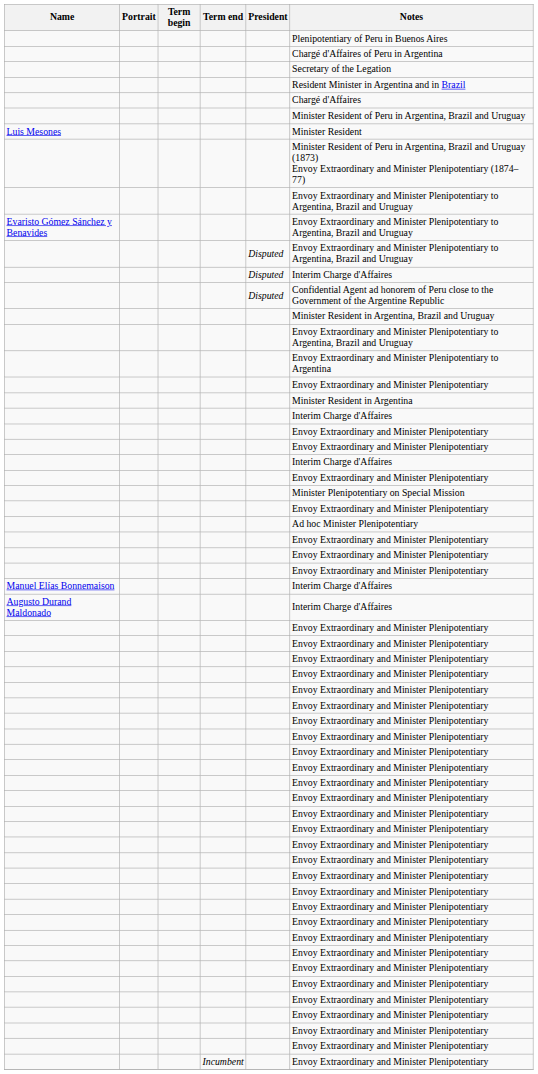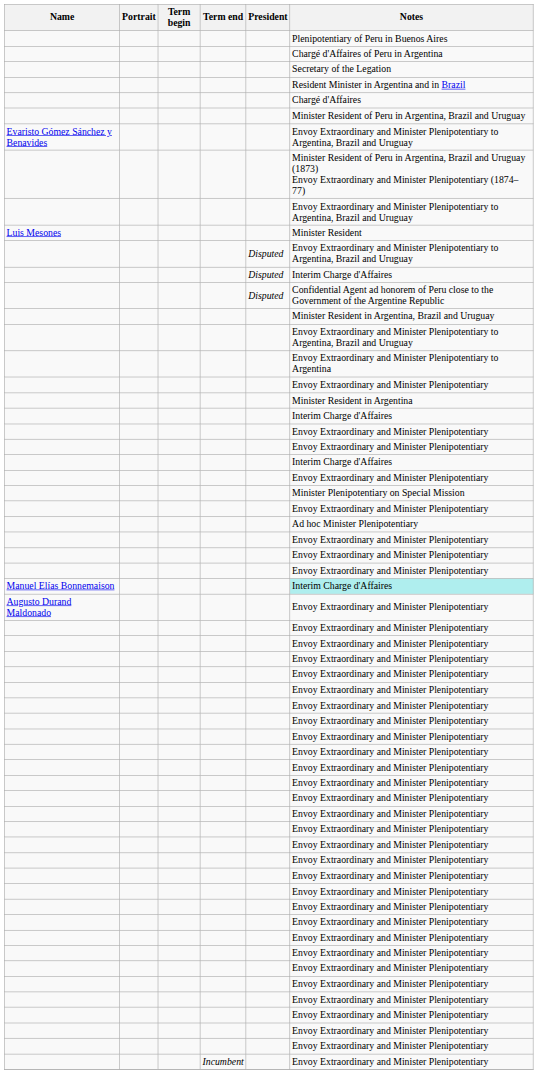 <table class="wikitable sortable"  text-align:center;">
 <tr>
 <th>Name</th>
 <th class="unsortable">Portrait</th>
 <th>Term begin</th>
 <th>Term end</th>
 <th>President</th>
 <th class="unsortable">Notes</th>
 </tr>
 <tr>
 <td></td>
 <td></td>
 <td></td>
 <td></td>
 <td></td>
 <td>Plenipotentiary of Peru in Buenos Aires</td>
 </tr>
 <tr>
 <td></td>
 <td></td>
 <td></td>
 <td></td>
 <td></td>
 <td>Chargé d'Affaires of Peru in Argentina</td>
 </tr>
 <tr>
 <td></td>
 <td></td>
 <td></td>
 <td></td>
 <td></td>
 <td>Secretary of the Legation</td>
 </tr>
 <tr>
 <td></td>
 <td></td>
 <td></td>
 <td></td>
 <td></td>
 <td>Resident Minister in Argentina and in <a href='#'>Brazil</a></td>
 </tr>
 <tr>
 <td></td>
 <td></td>
 <td></td>
 <td></td>
 <td></td>
 <td>Chargé d'Affaires</td>
 </tr>
 <tr>
 <td></td>
 <td></td>
 <td></td>
 <td></td>
 <td></td>
 <td>Minister Resident of Peru in Argentina, Brazil and Uruguay</td>
 </tr>
 <tr>
-<td><a href='#'>Luis Mesones</a></td>
+<td><a href='#'>Evaristo Gómez Sánchez y Benavides</a></td>
 <td></td>
 <td></td>
 <td></td>
 <td></td>
-<td>Minister Resident</td>
+<td>Envoy Extraordinary and Minister Plenipotentiary to Argentina, Brazil and Uruguay</td>
 </tr>
 <tr>
 <td></td>
 <td></td>
 <td><br></td>
 <td><br></td>
 <td></td>
 <td>Minister Resident of Peru in Argentina, Brazil and Uruguay (1873)<br>Envoy Extraordinary and Minister Plenipotentiary (1874–77)</td>
 </tr>
 <tr>
 <td></td>
 <td></td>
 <td></td>
 <td></td>
 <td></td>
 <td>Envoy Extraordinary and Minister Plenipotentiary to Argentina, Brazil and Uruguay</td>
 </tr>
 <tr>
-<td><a href='#'>Evaristo Gómez Sánchez y Benavides</a></td>
+<td><a href='#'>Luis Mesones</a></td>
 <td></td>
 <td></td>
 <td></td>
 <td></td>
-<td>Envoy Extraordinary and Minister Plenipotentiary to Argentina, Brazil and Uruguay</td>
+<td>Minister Resident</td>
 </tr>
 <tr>
 <td></td>
 <td></td>
 <td></td>
 <td></td>
 <td><em>Disputed</em></td>
 <td>Envoy Extraordinary and Minister Plenipotentiary to Argentina, Brazil and Uruguay</td>
 </tr>
 <tr>
 <td></td>
 <td></td>
 <td></td>
 <td></td>
 <td><em>Disputed</em></td>
 <td>Interim Charge d'Affaires</td>
 </tr>
 <tr>
 <td></td>
 <td></td>
 <td></td>
 <td></td>
 <td><em>Disputed</em></td>
 <td>Confidential Agent ad honorem of Peru close to the Government of the Argentine Republic</td>
 </tr>
 <tr>
 <td></td>
 <td></td>
 <td></td>
 <td></td>
 <td></td>
 <td>Minister Resident in Argentina, Brazil and Uruguay</td>
 </tr>
 <tr>
 <td></td>
 <td></td>
 <td></td>
 <td></td>
 <td></td>
 <td>Envoy Extraordinary and Minister Plenipotentiary to Argentina, Brazil and Uruguay</td>
 </tr>
 <tr>
 <td></td>
 <td></td>
 <td></td>
 <td></td>
 <td></td>
 <td>Envoy Extraordinary and Minister Plenipotentiary to Argentina</td>
 </tr>
 <tr>
 <td></td>
 <td></td>
 <td></td>
 <td></td>
 <td></td>
 <td>Envoy Extraordinary and Minister Plenipotentiary</td>
 </tr>
 <tr>
 <td></td>
 <td></td>
 <td></td>
 <td></td>
 <td></td>
 <td>Minister Resident in Argentina</td>
 </tr>
 <tr>
 <td></td>
 <td></td>
 <td></td>
 <td></td>
 <td></td>
 <td>Interim Charge d'Affaires</td>
 </tr>
 <tr>
 <td></td>
 <td></td>
 <td></td>
 <td></td>
 <td></td>
 <td>Envoy Extraordinary and Minister Plenipotentiary</td>
 </tr>
 <tr>
 <td></td>
 <td></td>
 <td></td>
 <td></td>
 <td></td>
 <td>Envoy Extraordinary and Minister Plenipotentiary</td>
 </tr>
 <tr>
 <td></td>
 <td></td>
 <td></td>
 <td></td>
 <td></td>
 <td>Interim Charge d'Affaires</td>
 </tr>
 <tr>
 <td></td>
 <td></td>
 <td></td>
 <td></td>
 <td></td>
 <td>Envoy Extraordinary and Minister Plenipotentiary</td>
 </tr>
 <tr>
 <td></td>
 <td></td>
 <td></td>
 <td></td>
 <td></td>
 <td>Minister Plenipotentiary on Special Mission</td>
 </tr>
 <tr>
 <td></td>
 <td></td>
 <td></td>
 <td></td>
 <td></td>
 <td>Envoy Extraordinary and Minister Plenipotentiary</td>
 </tr>
 <tr>
 <td></td>
 <td></td>
 <td></td>
 <td></td>
 <td></td>
 <td>Ad hoc Minister Plenipotentiary</td>
 </tr>
 <tr>
 <td></td>
 <td></td>
 <td></td>
 <td></td>
 <td></td>
 <td>Envoy Extraordinary and Minister Plenipotentiary</td>
 </tr>
 <tr>
 <td></td>
 <td></td>
 <td></td>
 <td></td>
 <td></td>
 <td>Envoy Extraordinary and Minister Plenipotentiary</td>
 </tr>
 <tr>
 <td></td>
 <td></td>
 <td></td>
 <td></td>
 <td></td>
 <td>Envoy Extraordinary and Minister Plenipotentiary</td>
 </tr>
 <tr>
 <td><a href='#'>Manuel Elías Bonnemaison</a></td>
 <td></td>
 <td></td>
 <td></td>
 <td></td>
-<td>Interim Charge d'Affaires</td>
+<td style="background: paleturquoise;">Interim Charge d'Affaires</td>
 </tr>
 <tr>
 <td><a href='#'>Augusto Durand Maldonado</a></td>
 <td></td>
 <td></td>
 <td></td>
 <td></td>
-<td>Interim Charge d'Affaires</td>
+<td>Envoy Extraordinary and Minister Plenipotentiary</td>
 </tr>
 <tr>
 <td></td>
 <td></td>
 <td></td>
 <td></td>
 <td></td>
 <td>Envoy Extraordinary and Minister Plenipotentiary</td>
 </tr>
 <tr>
 <td></td>
 <td></td>
 <td></td>
 <td></td>
 <td></td>
 <td>Envoy Extraordinary and Minister Plenipotentiary</td>
 </tr>
 <tr>
 <td></td>
 <td></td>
 <td></td>
 <td></td>
 <td></td>
 <td>Envoy Extraordinary and Minister Plenipotentiary</td>
 </tr>
 <tr>
 <td></td>
 <td></td>
 <td></td>
 <td></td>
 <td></td>
 <td>Envoy Extraordinary and Minister Plenipotentiary</td>
 </tr>
 <tr>
 <td></td>
 <td></td>
 <td></td>
 <td></td>
 <td></td>
 <td>Envoy Extraordinary and Minister Plenipotentiary</td>
 </tr>
 <tr>
 <td></td>
 <td></td>
 <td></td>
 <td></td>
 <td></td>
 <td>Envoy Extraordinary and Minister Plenipotentiary</td>
 </tr>
 <tr>
 <td></td>
 <td></td>
 <td></td>
 <td></td>
 <td></td>
 <td>Envoy Extraordinary and Minister Plenipotentiary</td>
 </tr>
 <tr>
 <td></td>
 <td></td>
 <td></td>
 <td></td>
 <td></td>
 <td>Envoy Extraordinary and Minister Plenipotentiary</td>
 </tr>
 <tr>
 <td></td>
 <td></td>
 <td></td>
 <td></td>
 <td></td>
 <td>Envoy Extraordinary and Minister Plenipotentiary</td>
 </tr>
 <tr>
 <td></td>
 <td></td>
 <td></td>
 <td></td>
 <td></td>
 <td>Envoy Extraordinary and Minister Plenipotentiary</td>
 </tr>
 <tr>
 <td></td>
 <td></td>
 <td></td>
 <td></td>
 <td></td>
 <td>Envoy Extraordinary and Minister Plenipotentiary</td>
 </tr>
 <tr>
 <td></td>
 <td></td>
 <td></td>
 <td></td>
 <td></td>
 <td>Envoy Extraordinary and Minister Plenipotentiary</td>
 </tr>
 <tr>
 <td></td>
 <td></td>
 <td></td>
 <td></td>
 <td></td>
 <td>Envoy Extraordinary and Minister Plenipotentiary</td>
 </tr>
 <tr>
 <td></td>
 <td></td>
 <td></td>
 <td></td>
 <td></td>
 <td>Envoy Extraordinary and Minister Plenipotentiary</td>
 </tr>
 <tr>
 <td></td>
 <td></td>
 <td></td>
 <td></td>
 <td></td>
 <td>Envoy Extraordinary and Minister Plenipotentiary</td>
 </tr>
 <tr>
 <td></td>
 <td></td>
 <td></td>
 <td></td>
 <td></td>
 <td>Envoy Extraordinary and Minister Plenipotentiary</td>
 </tr>
 <tr>
 <td></td>
 <td></td>
 <td></td>
 <td></td>
 <td></td>
 <td>Envoy Extraordinary and Minister Plenipotentiary</td>
 </tr>
 <tr>
 <td></td>
 <td></td>
 <td></td>
 <td></td>
 <td></td>
 <td>Envoy Extraordinary and Minister Plenipotentiary</td>
 </tr>
 <tr>
 <td></td>
 <td></td>
 <td></td>
 <td></td>
 <td></td>
 <td>Envoy Extraordinary and Minister Plenipotentiary</td>
 </tr>
 <tr>
 <td></td>
 <td></td>
 <td></td>
 <td></td>
 <td></td>
 <td>Envoy Extraordinary and Minister Plenipotentiary</td>
 </tr>
 <tr>
 <td></td>
 <td></td>
 <td></td>
 <td></td>
 <td></td>
 <td>Envoy Extraordinary and Minister Plenipotentiary</td>
 </tr>
 <tr>
 <td></td>
 <td></td>
 <td></td>
 <td></td>
 <td></td>
 <td>Envoy Extraordinary and Minister Plenipotentiary</td>
 </tr>
 <tr>
 <td></td>
 <td></td>
 <td></td>
 <td></td>
 <td></td>
 <td>Envoy Extraordinary and Minister Plenipotentiary</td>
 </tr>
 <tr>
 <td></td>
 <td></td>
 <td></td>
 <td></td>
 <td></td>
 <td>Envoy Extraordinary and Minister Plenipotentiary</td>
 </tr>
 <tr>
 <td></td>
 <td></td>
 <td></td>
 <td></td>
 <td></td>
 <td>Envoy Extraordinary and Minister Plenipotentiary</td>
 </tr>
 <tr>
 <td></td>
 <td></td>
 <td></td>
 <td></td>
 <td></td>
 <td>Envoy Extraordinary and Minister Plenipotentiary</td>
 </tr>
 <tr>
 <td></td>
 <td></td>
 <td></td>
 <td></td>
 <td></td>
 <td>Envoy Extraordinary and Minister Plenipotentiary</td>
 </tr>
 <tr>
 <td></td>
 <td></td>
 <td></td>
 <td></td>
 <td></td>
 <td>Envoy Extraordinary and Minister Plenipotentiary</td>
 </tr>
 <tr>
 <td></td>
 <td></td>
 <td></td>
 <td><em>Incumbent</em></td>
 <td></td>
 <td>Envoy Extraordinary and Minister Plenipotentiary</td>
 </tr>
 <tr>
 </tr>
 </table>
